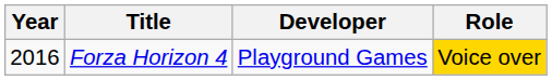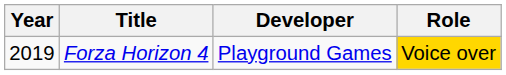 <table class="wikitable">
 <tr>
 <th>Year</th>
 <th>Title</th>
 <th>Developer</th>
 <th>Role</th>
 </tr>
 <tr>
-<td>2016</td>
+<td>2019</td>
 <td><em><a href='#'>Forza Horizon 4</a></em></td>
 <td><a href='#'>Playground Games</a></td>
 <td style="background: gold;">Voice over</td>
 </tr>
 </table>
